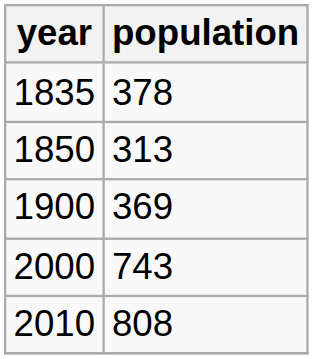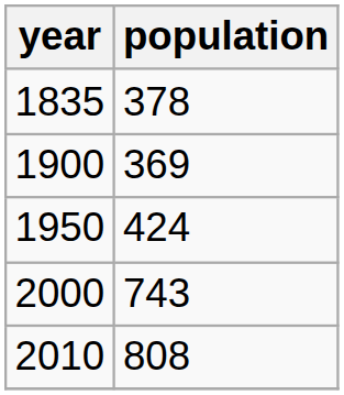 <table class="wikitable">
 <tr>
 <th>year</th>
 <th>population</th>
 </tr>
 <tr>
 <td>1835</td>
 <td>378</td>
 </tr>
 <tr>
-<td>1850</td>
-<td>313</td>
+<td>1900</td>
+<td>369</td>
 </tr>
 <tr>
-<td>1900</td>
-<td>369</td>
+<td>1950</td>
+<td>424</td>
 </tr>
 <tr>
 <td>2000</td>
 <td>743</td>
 </tr>
 <tr>
 <td>2010</td>
 <td>808</td>
 </tr>
 <tr>
 </tr>
 </table>
